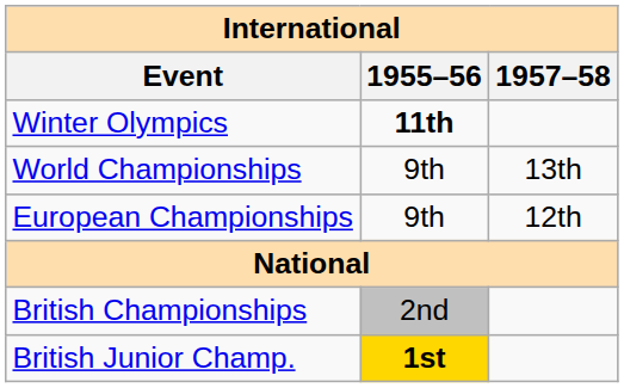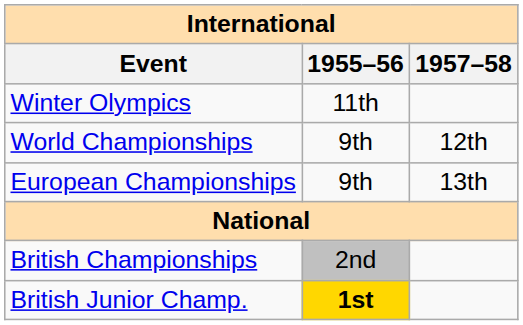 <table class="wikitable" style="text-align:center">
 <tr>
 <th style="background-color: #ffdead; " colspan=3 align=center>International</th>
 </tr>
 <tr>
 <th>Event</th>
 <th>1955–56</th>
 <th>1957–58</th>
 </tr>
 <tr>
 <td align=left><a href='#'>Winter Olympics</a></td>
-<td><strong>11th</strong></td>
+<td>11th</td>
 <td></td>
 </tr>
 <tr>
 <td align=left><a href='#'>World Championships</a></td>
 <td>9th</td>
-<td>13th</td>
+<td>12th</td>
 </tr>
 <tr>
 <td align=left><a href='#'>European Championships</a></td>
 <td>9th</td>
-<td>12th</td>
+<td>13th</td>
 </tr>
 <tr>
 <th style="background-color: #ffdead; " colspan=3 align=center>National</th>
 </tr>
 <tr>
 <td align=left><a href='#'>British Championships</a></td>
 <td bgcolor=silver>2nd</td>
 <td></td>
 </tr>
 <tr>
 <td align=left><a href='#'>British Junior Champ.</a></td>
 <td bgcolor=gold><strong>1st</strong></td>
 <td></td>
 </tr>
 </table>
